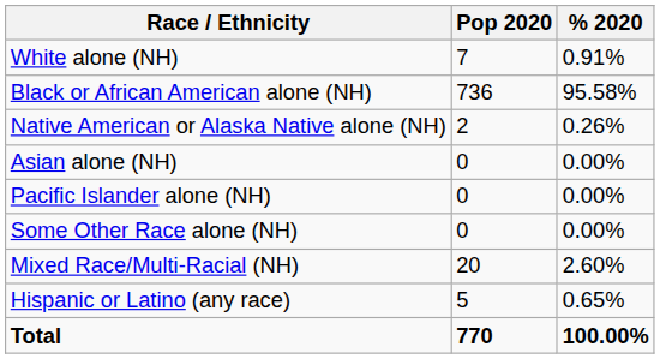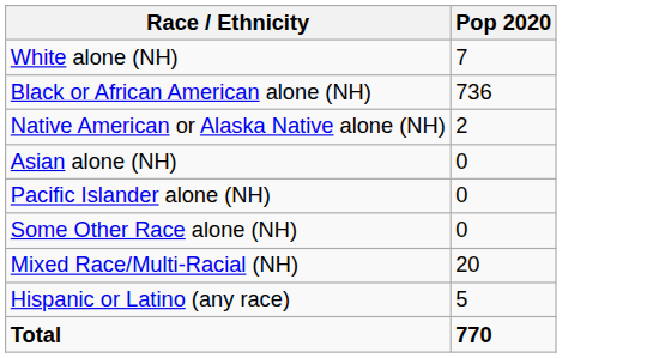 <table class="wikitable">
 <tr>
 <th>Race / Ethnicity</th>
 <th>Pop 2020</th>
-<th>% 2020</th>
 </tr>
 <tr>
 <td><a href='#'>White</a> alone (NH)</td>
 <td>7</td>
-<td>0.91%</td>
 </tr>
 <tr>
 <td><a href='#'>Black or African American</a> alone (NH)</td>
 <td>736</td>
-<td>95.58%</td>
 </tr>
 <tr>
 <td><a href='#'>Native American</a> or <a href='#'>Alaska Native</a> alone (NH)</td>
 <td>2</td>
-<td>0.26%</td>
 </tr>
 <tr>
 <td><a href='#'>Asian</a> alone (NH)</td>
 <td>0</td>
-<td>0.00%</td>
 </tr>
 <tr>
 <td><a href='#'>Pacific Islander</a> alone (NH)</td>
 <td>0</td>
-<td>0.00%</td>
 </tr>
 <tr>
 <td><a href='#'>Some Other Race</a> alone (NH)</td>
 <td>0</td>
-<td>0.00%</td>
 </tr>
 <tr>
 <td><a href='#'>Mixed Race/Multi-Racial</a> (NH)</td>
 <td>20</td>
-<td>2.60%</td>
 </tr>
 <tr>
 <td><a href='#'>Hispanic or Latino</a> (any race)</td>
 <td>5</td>
-<td>0.65%</td>
 </tr>
 <tr>
 <td><strong>Total</strong></td>
 <td><strong>770</strong></td>
-<td><strong>100.00%</strong></td>
 </tr>
 </table>
